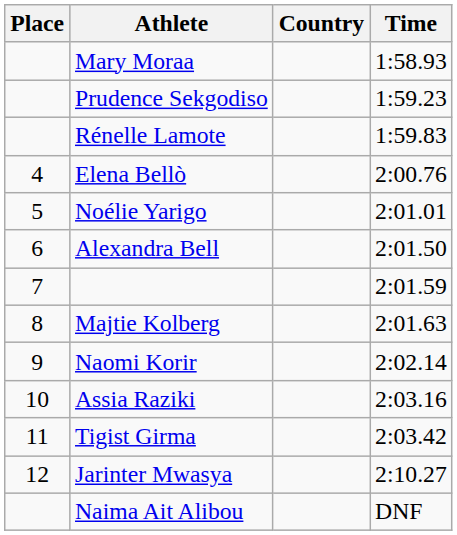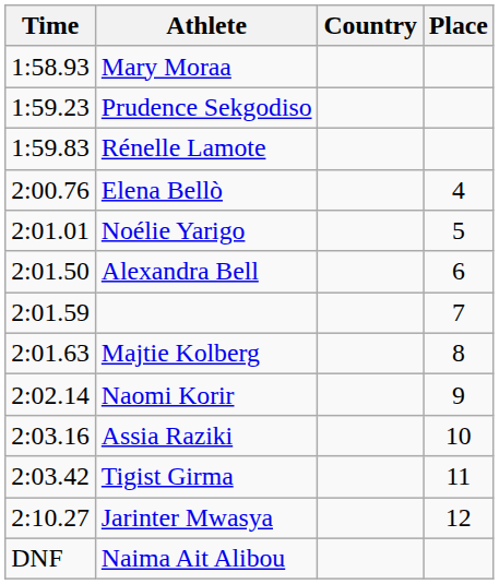 <table class="wikitable">
 <tr>
-<th>Place</th>
+<th>Time</th>
 <th>Athlete</th>
 <th>Country</th>
-<th>Time</th>
+<th>Place</th>
 </tr>
 <tr>
-<td align=center></td>
+<td>1:58.93</td>
 <td><a href='#'>Mary Moraa</a></td>
 <td></td>
-<td>1:58.93</td>
+<td align=center></td>
 </tr>
 <tr>
-<td align=center></td>
+<td>1:59.23</td>
 <td><a href='#'>Prudence Sekgodiso</a></td>
 <td></td>
-<td>1:59.23</td>
+<td align=center></td>
 </tr>
 <tr>
-<td align=center></td>
+<td>1:59.83</td>
 <td><a href='#'>Rénelle Lamote</a></td>
 <td></td>
-<td>1:59.83</td>
+<td align=center></td>
 </tr>
 <tr>
-<td align=center>4</td>
+<td>2:00.76</td>
 <td><a href='#'>Elena Bellò</a></td>
 <td></td>
-<td>2:00.76</td>
+<td align=center>4</td>
 </tr>
 <tr>
-<td align=center>5</td>
+<td>2:01.01</td>
 <td><a href='#'>Noélie Yarigo</a></td>
 <td></td>
-<td>2:01.01</td>
+<td align=center>5</td>
 </tr>
 <tr>
-<td align=center>6</td>
+<td>2:01.50</td>
 <td><a href='#'>Alexandra Bell</a></td>
 <td></td>
-<td>2:01.50</td>
+<td align=center>6</td>
 </tr>
 <tr>
-<td align=center>7</td>
+<td>2:01.59</td>
 <td></td>
 <td></td>
-<td>2:01.59</td>
+<td align=center>7</td>
 </tr>
 <tr>
-<td align=center>8</td>
+<td>2:01.63</td>
 <td><a href='#'>Majtie Kolberg</a></td>
 <td></td>
-<td>2:01.63</td>
+<td align=center>8</td>
 </tr>
 <tr>
-<td align=center>9</td>
+<td>2:02.14</td>
 <td><a href='#'>Naomi Korir</a></td>
 <td></td>
-<td>2:02.14</td>
+<td align=center>9</td>
 </tr>
 <tr>
-<td align=center>10</td>
+<td>2:03.16</td>
 <td><a href='#'>Assia Raziki</a></td>
 <td></td>
-<td>2:03.16</td>
+<td align=center>10</td>
 </tr>
 <tr>
-<td align=center>11</td>
+<td>2:03.42</td>
 <td><a href='#'>Tigist Girma</a></td>
 <td></td>
-<td>2:03.42</td>
+<td align=center>11</td>
 </tr>
 <tr>
-<td align=center>12</td>
+<td>2:10.27</td>
 <td><a href='#'>Jarinter Mwasya</a></td>
 <td></td>
-<td>2:10.27</td>
+<td align=center>12</td>
 </tr>
 <tr>
-<td align=center></td>
+<td>DNF</td>
 <td><a href='#'>Naima Ait Alibou</a></td>
 <td></td>
-<td>DNF</td>
+<td align=center></td>
 </tr>
 </table>
